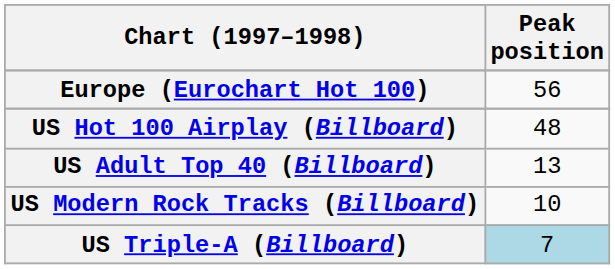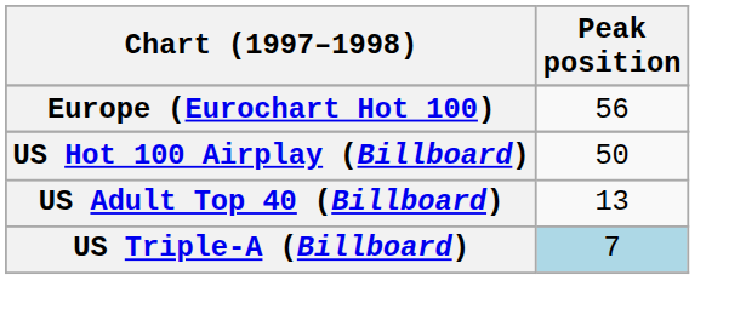 <table class="wikitable sortable plainrowheaders" style="text-align:center">
 <tr>
 <th>Chart (1997–1998)</th>
 <th>Peak<br>position</th>
 </tr>
 <tr>
 </tr>
 <tr>
 </tr>
 <tr>
 </tr>
 <tr>
 <th scope="row">Europe (<a href='#'>Eurochart Hot 100</a>)</th>
 <td>56</td>
 </tr>
 <tr>
 </tr>
 <tr>
 </tr>
 <tr>
 <th scope="row">US <a href='#'>Hot 100 Airplay</a> (<em><a href='#'>Billboard</a></em>)</th>
-<td>48</td>
+<td>50</td>
 </tr>
 <tr>
 <th scope="row">US <a href='#'>Adult Top 40</a> (<em><a href='#'>Billboard</a></em>)</th>
 <td>13</td>
 </tr>
 <tr>
-<th scope="row">US <a href='#'>Modern Rock Tracks</a> (<em><a href='#'>Billboard</a></em>)</th>
-<td>10</td>
-</tr>
-<tr>
 <th scope="row">US <a href='#'>Triple-A</a> (<em><a href='#'>Billboard</a></em>)</th>
 <td style="background: lightblue;">7</td>
 </tr>
 </table>
